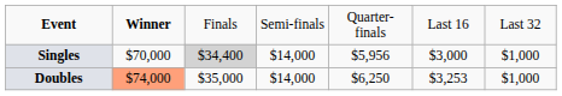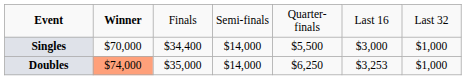 <table class="wikitable" style="font-size:90%; text-align:center">
 <tr>
 <td width="104px"><strong>Event</strong></td>
 <td width="68px"><strong>Winner</strong></td>
 <td width="68px">Finals</td>
 <td width="68px">Semi-finals</td>
 <td width="80px">Quarter-finals</td>
 <td width="68px">Last 16</td>
 <td width="68px">Last 32</td>
 </tr>
 <tr>
 <td bgcolor="#dfe2e9"><strong>Singles</strong></td>
 <td>$70,000</td>
-<td style="background: lightgrey;">$34,400</td>
+<td>$34,400</td>
 <td>$14,000</td>
-<td>$5,956</td>
+<td>$5,500</td>
 <td>$3,000</td>
 <td>$1,000</td>
 </tr>
 <tr>
 <td bgcolor="#dfe2e9"><strong>Doubles</strong></td>
 <td style="background: lightsalmon;">$74,000</td>
 <td>$35,000</td>
 <td>$14,000</td>
 <td>$6,250</td>
 <td>$3,253</td>
 <td>$1,000</td>
 </tr>
 </table>
